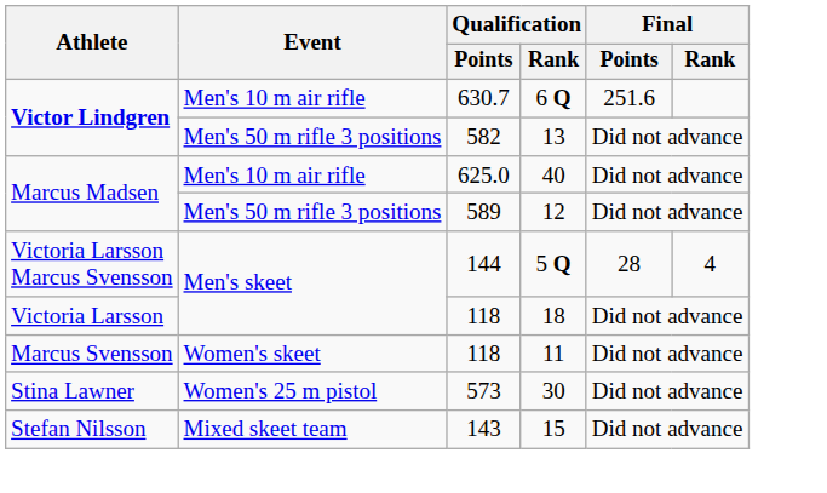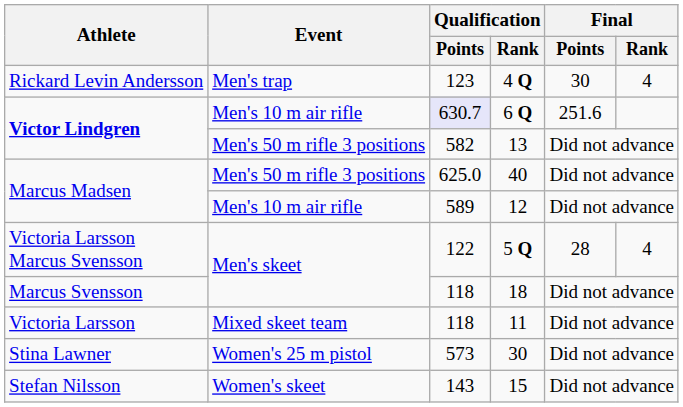 <table class="wikitable" style="font-size:90%">
 <tr>
 <th rowspan="2">Athlete</th>
 <th rowspan="2">Event</th>
 <th colspan=2>Qualification</th>
 <th colspan=2>Final</th>
 </tr>
 <tr style="font-size:95%">
 <th>Points</th>
 <th>Rank</th>
 <th>Points</th>
 <th>Rank</th>
 </tr>
 <tr align=center>
+<td align=left><a href='#'>Rickard Levin Andersson</a></td>
+<td align=left><a href='#'>Men's trap</a></td>
+<td>123</td>
+<td>4 <strong>Q</strong></td>
+<td>30</td>
+<td>4</td>
+</tr>
+<tr align=center>
 <td align=left rowspan=2><strong><a href='#'>Victor Lindgren</a></strong></td>
 <td align=left><a href='#'>Men's 10 m air rifle</a></td>
-<td>630.7</td>
+<td style="background: lavender;">630.7</td>
 <td>6 <strong>Q</strong></td>
 <td>251.6</td>
 <td></td>
 </tr>
 <tr align=center>
 <td align=left><a href='#'>Men's 50 m rifle 3 positions</a></td>
 <td>582</td>
 <td>13</td>
 <td colspan=2>Did not advance</td>
 </tr>
 <tr align=center>
 <td align=left rowspan=2><a href='#'>Marcus Madsen</a></td>
-<td align=left><a href='#'>Men's 10 m air rifle</a></td>
+<td align=left><a href='#'>Men's 50 m rifle 3 positions</a></td>
 <td>625.0</td>
 <td>40</td>
 <td colspan = 2>Did not advance</td>
 </tr>
 <tr align=center>
-<td align=left><a href='#'>Men's 50 m rifle 3 positions</a></td>
+<td align=left><a href='#'>Men's 10 m air rifle</a></td>
 <td>589</td>
 <td>12</td>
 <td colspan=2>Did not advance</td>
 </tr>
 <tr align=center>
 <td align=left><a href='#'>Victoria Larsson</a><br><a href='#'>Marcus Svensson</a></td>
 <td align=left rowspan=2><a href='#'>Men's skeet</a></td>
-<td>144</td>
+<td>122</td>
 <td>5 <strong>Q</strong></td>
 <td>28</td>
 <td>4</td>
 </tr>
 <tr align=center>
-<td align=left><a href='#'>Victoria Larsson</a></td>
+<td align=left><a href='#'>Marcus Svensson</a></td>
 <td>118</td>
 <td>18</td>
 <td colspan=2>Did not advance</td>
 </tr>
 <tr align=center>
-<td align=left><a href='#'>Marcus Svensson</a></td>
-<td align=left><a href='#'>Women's skeet</a></td>
+<td align=left><a href='#'>Victoria Larsson</a></td>
+<td align=left><a href='#'>Mixed skeet team</a></td>
 <td>118</td>
 <td>11</td>
 <td colspan=2>Did not advance</td>
 </tr>
 <tr align=center>
 <td align=left><a href='#'>Stina Lawner</a></td>
 <td align=left><a href='#'>Women's 25 m pistol</a></td>
 <td>573</td>
 <td>30</td>
 <td colspan=2>Did not advance</td>
 </tr>
 <tr align=center>
 <td align=left><a href='#'>Stefan Nilsson</a></td>
-<td align=left><a href='#'>Mixed skeet team</a></td>
+<td align=left><a href='#'>Women's skeet</a></td>
 <td>143</td>
 <td>15</td>
 <td colspan=2>Did not advance</td>
 </tr>
 </table>
